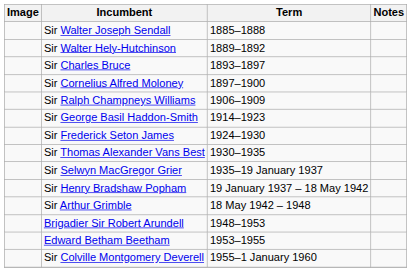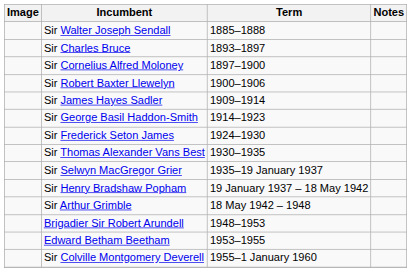 <table class="wikitable">
 <tr>
 <th>Image</th>
 <th>Incumbent</th>
 <th>Term</th>
 <th>Notes</th>
 </tr>
 <tr>
 <td></td>
 <td>Sir <a href='#'>Walter Joseph Sendall</a></td>
 <td>1885–1888</td>
-<td></td>
-</tr>
-<tr>
-<td></td>
-<td>Sir <a href='#'>Walter Hely-Hutchinson</a></td>
-<td>1889–1892</td>
 <td></td>
 </tr>
 <tr>
 <td></td>
 <td>Sir <a href='#'>Charles Bruce</a></td>
 <td>1893–1897</td>
 <td></td>
 </tr>
 <tr>
 <td></td>
 <td>Sir <a href='#'>Cornelius Alfred Moloney</a></td>
 <td>1897–1900</td>
 <td></td>
 </tr>
 <tr>
 <td></td>
-<td>Sir <a href='#'>Ralph Champneys Williams</a></td>
-<td>1906–1909</td>
+<td>Sir <a href='#'>Robert Baxter Llewelyn</a></td>
+<td>1900–1906</td>
+<td></td>
+</tr>
+<tr>
+<td></td>
+<td>Sir <a href='#'>James Hayes Sadler</a></td>
+<td>1909–1914</td>
 <td></td>
 </tr>
 <tr>
 <td></td>
 <td>Sir <a href='#'>George Basil Haddon-Smith</a></td>
 <td>1914–1923</td>
 <td></td>
 </tr>
 <tr>
 <td></td>
 <td>Sir <a href='#'>Frederick Seton James</a></td>
 <td>1924–1930</td>
 <td></td>
 </tr>
 <tr>
 <td></td>
 <td>Sir <a href='#'>Thomas Alexander Vans Best</a></td>
 <td>1930–1935</td>
 <td></td>
 </tr>
 <tr>
 <td></td>
 <td>Sir <a href='#'>Selwyn MacGregor Grier</a></td>
 <td>1935–19 January 1937</td>
 <td></td>
 </tr>
 <tr>
 <td></td>
 <td>Sir <a href='#'>Henry Bradshaw Popham</a></td>
 <td>19 January 1937 – 18 May 1942</td>
 <td></td>
 </tr>
 <tr>
 <td></td>
 <td>Sir <a href='#'>Arthur Grimble</a></td>
 <td>18 May 1942 – 1948</td>
 <td></td>
 </tr>
 <tr>
 <td></td>
 <td><a href='#'>Brigadier Sir Robert Arundell</a></td>
 <td>1948–1953</td>
 <td></td>
 </tr>
 <tr>
 <td></td>
 <td><a href='#'>Edward Betham Beetham</a></td>
 <td>1953–1955</td>
 <td></td>
 </tr>
 <tr>
 <td></td>
 <td>Sir <a href='#'>Colville Montgomery Deverell</a></td>
 <td>1955–1 January 1960</td>
 <td></td>
 </tr>
 <tr>
 </tr>
 </table>
